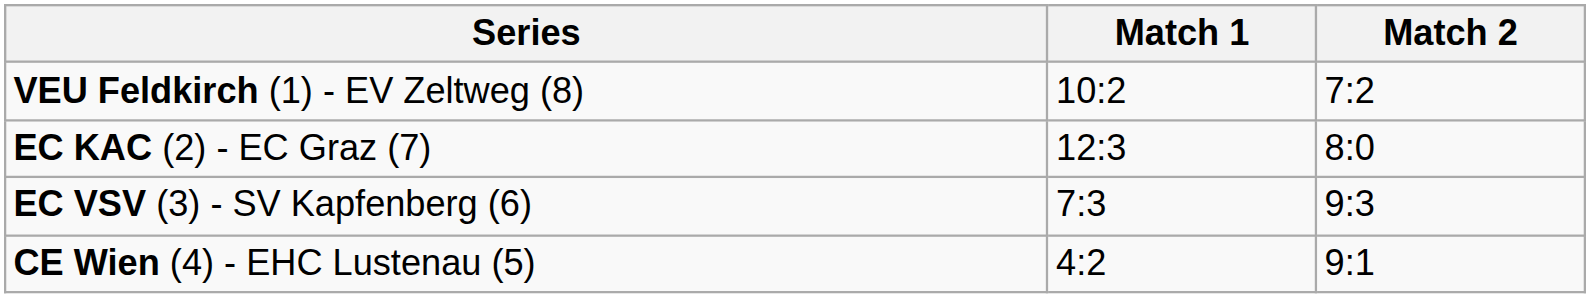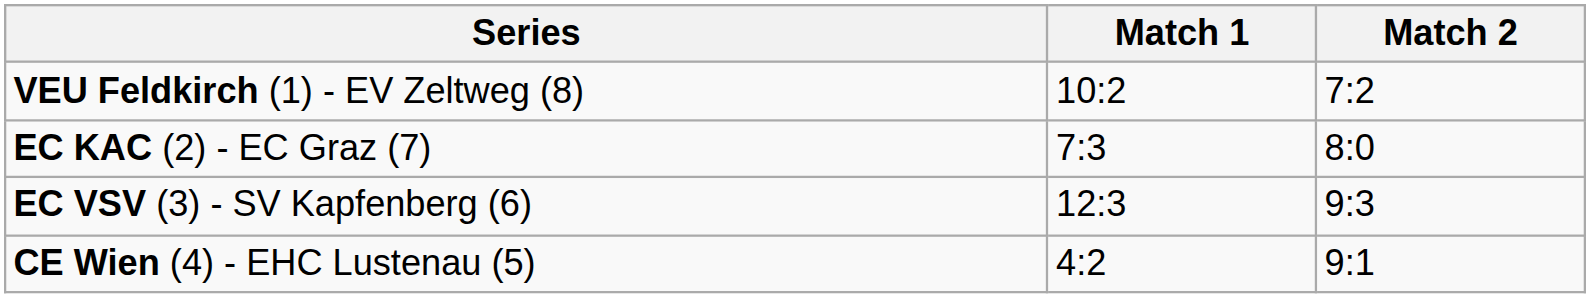 <table class="wikitable" width="700px">
 <tr style="background-color:#c0c0c0;">
 <th>Series</th>
 <th>Match 1</th>
 <th>Match 2</th>
 </tr>
 <tr>
 <td><strong>VEU Feldkirch</strong> (1) - EV Zeltweg (8)</td>
 <td>10:2</td>
 <td>7:2</td>
 </tr>
 <tr>
 <td><strong>EC KAC</strong> (2) - EC Graz (7)</td>
-<td>12:3</td>
+<td>7:3</td>
 <td>8:0</td>
 </tr>
 <tr>
 <td><strong>EC VSV</strong> (3) - SV Kapfenberg (6)</td>
-<td>7:3</td>
+<td>12:3</td>
 <td>9:3</td>
 </tr>
 <tr>
 <td><strong>CE Wien</strong> (4) - EHC Lustenau (5)</td>
 <td>4:2</td>
 <td>9:1</td>
 </tr>
 </table>
